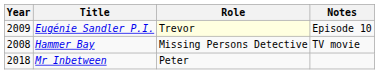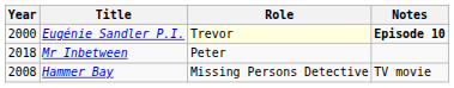 <table class="wikitable">
 <tr>
 <th>Year</th>
 <th>Title</th>
 <th>Role</th>
 <th>Notes</th>
 </tr>
 <tr>
-<td>2009</td>
+<td>2000</td>
 <td><em><a href='#'>Eugénie Sandler P.I.</a></em></td>
 <td style="background: lightyellow;">Trevor</td>
-<td>Episode 10</td>
+<td><strong>Episode 10</strong></td>
+</tr>
+<tr>
+<td>2018</td>
+<td><em><a href='#'>Mr Inbetween</a></em></td>
+<td>Peter</td>
+<td></td>
 </tr>
 <tr>
 <td>2008</td>
 <td><em><a href='#'>Hammer Bay</a></em></td>
 <td>Missing Persons Detective</td>
 <td>TV movie</td>
 </tr>
-<tr>
-<td>2018</td>
-<td><em><a href='#'>Mr Inbetween</a></em></td>
-<td>Peter</td>
-<td></td>
-</tr>
 </table>
